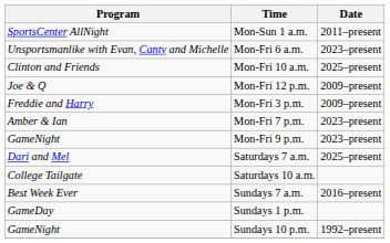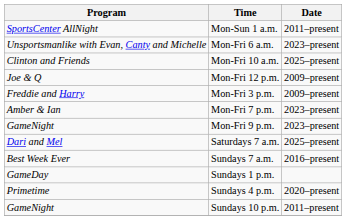 <table class="wikitable">
 <tr>
 <th>Program</th>
 <th>Time</th>
 <th>Date</th>
 </tr>
 <tr>
 <td><em><a href='#'>SportsCenter</a> AllNight</em></td>
 <td>Mon-Sun 1 a.m.</td>
 <td>2011–present</td>
 </tr>
 <tr>
 <td><em>Unsportsmanlike with Evan, <a href='#'>Canty</a> and Michelle</em></td>
 <td>Mon-Fri 6 a.m.</td>
 <td>2023–present</td>
 </tr>
 <tr>
 <td><em>Clinton and Friends</em></td>
 <td>Mon-Fri 10 a.m.</td>
 <td>2025–present</td>
 </tr>
 <tr>
 <td><em>Joe & Q</em></td>
 <td>Mon-Fri 12 p.m.</td>
 <td>2009–present</td>
 </tr>
 <tr>
 <td><em>Freddie and <a href='#'>Harry</a></em></td>
 <td>Mon-Fri 3 p.m.</td>
 <td>2009–present</td>
 </tr>
 <tr>
 <td><em>Amber & Ian</em></td>
 <td>Mon-Fri 7 p.m.</td>
 <td>2023–present</td>
 </tr>
 <tr>
 <td><em>GameNight</em></td>
 <td>Mon-Fri 9 p.m.</td>
 <td>2023–present</td>
 </tr>
 <tr>
 <td><em><a href='#'>Dari</a> and <a href='#'>Mel</a></em></td>
 <td>Saturdays 7 a.m.</td>
 <td>2025–present</td>
 </tr>
 <tr>
-<td><em>College Tailgate</em></td>
-<td>Saturdays 10 a.m.</td>
-<td></td>
-</tr>
-<tr>
 <td><em>Best Week Ever</em></td>
 <td>Sundays 7 a.m.</td>
 <td>2016–present</td>
 </tr>
 <tr>
 <td><em>GameDay</em></td>
 <td>Sundays 1 p.m.</td>
 <td></td>
 </tr>
 <tr>
+<td><em>Primetime</em></td>
+<td>Sundays 4 p.m.</td>
+<td>2020–present</td>
+</tr>
+<tr>
 <td><em>GameNight</em></td>
 <td>Sundays 10 p.m.</td>
-<td>1992–present</td>
+<td>2011–present</td>
 </tr>
 <tr>
 </tr>
 </table>
